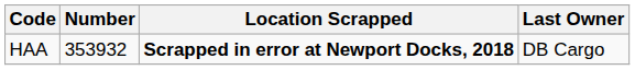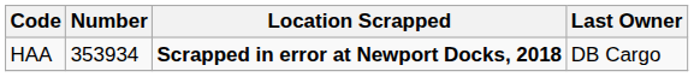 <table class="wikitable">
 <tr>
 <th>Code</th>
 <th>Number</th>
 <th>Location Scrapped</th>
 <th>Last Owner</th>
 </tr>
 <tr>
 <td>HAA</td>
-<td>353932</td>
+<td>353934</td>
 <td><strong>Scrapped in error at Newport Docks, 2018</strong></td>
 <td>DB Cargo</td>
 </tr>
 <tr>
 </tr>
 </table>
